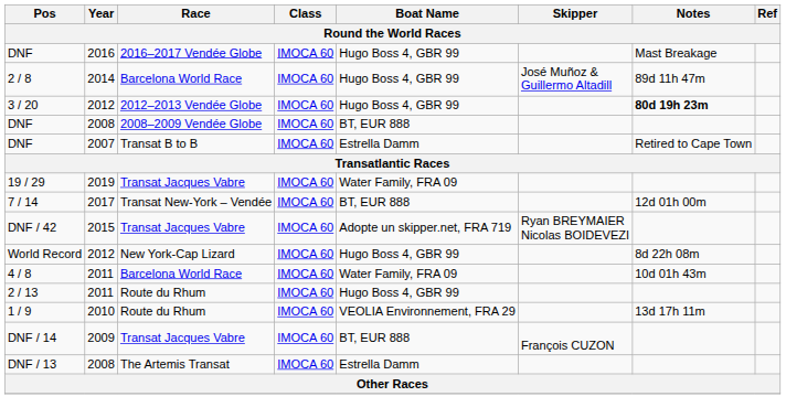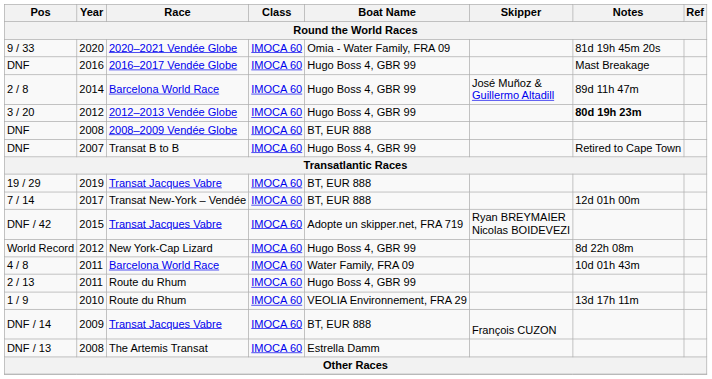 <table class="wikitable sortable">
 <tr>
 <th>Pos</th>
 <th>Year</th>
 <th>Race</th>
 <th>Class</th>
 <th>Boat Name</th>
 <th>Skipper</th>
 <th>Notes</th>
 <th>Ref</th>
 </tr>
 <tr>
 <th colspan = 8><strong>Round the World Races</strong></th>
+</tr>
+<tr>
+<td>9 / 33</td>
+<td>2020</td>
+<td><a href='#'>2020–2021 Vendée Globe</a></td>
+<td><a href='#'>IMOCA 60</a></td>
+<td>Omia - Water Family, FRA 09</td>
+<td></td>
+<td>81d 19h 45m 20s</td>
+<td></td>
 </tr>
 <tr>
 <td>DNF</td>
 <td>2016</td>
 <td><a href='#'>2016–2017 Vendée Globe</a></td>
 <td><a href='#'>IMOCA 60</a></td>
 <td>Hugo Boss 4, GBR 99</td>
 <td></td>
 <td>Mast Breakage</td>
 <td></td>
 </tr>
 <tr>
 <td>2 / 8</td>
 <td>2014</td>
 <td><a href='#'>Barcelona World Race</a></td>
 <td><a href='#'>IMOCA 60</a></td>
 <td>Hugo Boss 4, GBR 99</td>
 <td>José Muñoz & <br><a href='#'>Guillermo Altadill</a></td>
 <td>89d 11h 47m</td>
 <td></td>
 </tr>
 <tr>
 <td>3 / 20</td>
 <td>2012</td>
 <td><a href='#'>2012–2013 Vendée Globe</a></td>
 <td><a href='#'>IMOCA 60</a></td>
 <td>Hugo Boss 4, GBR 99</td>
 <td></td>
 <td><strong>80d 19h 23m</strong></td>
 <td></td>
 </tr>
 <tr>
 <td>DNF</td>
 <td>2008</td>
 <td><a href='#'>2008–2009 Vendée Globe</a></td>
 <td><a href='#'>IMOCA 60</a></td>
 <td>BT, EUR 888</td>
 <td></td>
 <td></td>
 <td></td>
 </tr>
 <tr>
 <td>DNF</td>
 <td>2007</td>
 <td>Transat B to B</td>
 <td><a href='#'>IMOCA 60</a></td>
-<td>Estrella Damm</td>
+<td>Hugo Boss 4, GBR 99</td>
 <td> <br> </td>
 <td>Retired to Cape Town</td>
 <td></td>
 </tr>
 <tr>
 <th colspan = 8><strong>Transatlantic Races</strong></th>
 </tr>
 <tr>
 <td>19 / 29</td>
 <td>2019</td>
 <td><a href='#'>Transat Jacques Vabre</a></td>
 <td><a href='#'>IMOCA 60</a></td>
-<td>Water Family, FRA 09</td>
+<td>BT, EUR 888</td>
 <td> <br> </td>
 <td></td>
 </tr>
 <tr>
 <td>7 / 14</td>
 <td>2017</td>
 <td>Transat New-York – Vendée</td>
 <td><a href='#'>IMOCA 60</a></td>
 <td>BT, EUR 888</td>
 <td></td>
 <td>12d 01h 00m</td>
 <td></td>
 </tr>
 <tr>
 <td>DNF / 42</td>
 <td>2015</td>
 <td><a href='#'>Transat Jacques Vabre</a></td>
 <td><a href='#'>IMOCA 60</a></td>
 <td>Adopte un skipper.net, FRA 719</td>
 <td>Ryan BREYMAIER<br>Nicolas BOIDEVEZI</td>
 <td></td>
 <td></td>
 </tr>
 <tr>
 <td>World Record</td>
 <td>2012</td>
 <td>New York-Cap Lizard</td>
 <td><a href='#'>IMOCA 60</a></td>
 <td>Hugo Boss 4, GBR 99</td>
 <td></td>
 <td>8d 22h 08m</td>
 <td></td>
 </tr>
 <tr>
 <td>4 / 8</td>
 <td>2011</td>
 <td><a href='#'>Barcelona World Race</a></td>
 <td><a href='#'>IMOCA 60</a></td>
 <td>Water Family, FRA 09</td>
 <td></td>
 <td>10d 01h 43m</td>
 <td></td>
 </tr>
 <tr>
 <td>2 / 13</td>
 <td>2011</td>
 <td>Route du Rhum</td>
 <td><a href='#'>IMOCA 60</a></td>
 <td>Hugo Boss 4, GBR 99</td>
 <td> <br> </td>
 <td></td>
 <td></td>
 </tr>
 <tr>
 <td>1 / 9</td>
 <td>2010</td>
 <td>Route du Rhum</td>
 <td><a href='#'>IMOCA 60</a></td>
 <td>VEOLIA Environnement, FRA 29</td>
 <td></td>
 <td>13d 17h 11m</td>
 <td></td>
 </tr>
 <tr>
 <td>DNF / 14</td>
 <td>2009</td>
 <td><a href='#'>Transat Jacques Vabre</a></td>
 <td><a href='#'>IMOCA 60</a></td>
 <td>BT, EUR 888</td>
 <td> <br> François CUZON</td>
 <td></td>
 <td></td>
 </tr>
 <tr>
 <td>DNF / 13</td>
 <td>2008</td>
 <td>The Artemis Transat</td>
 <td><a href='#'>IMOCA 60</a></td>
 <td>Estrella Damm</td>
 <td></td>
 <td></td>
 <td></td>
 </tr>
 <tr>
 <th colspan = 8><strong>Other Races</strong></th>
 </tr>
 <tr>
 </tr>
 </table>
